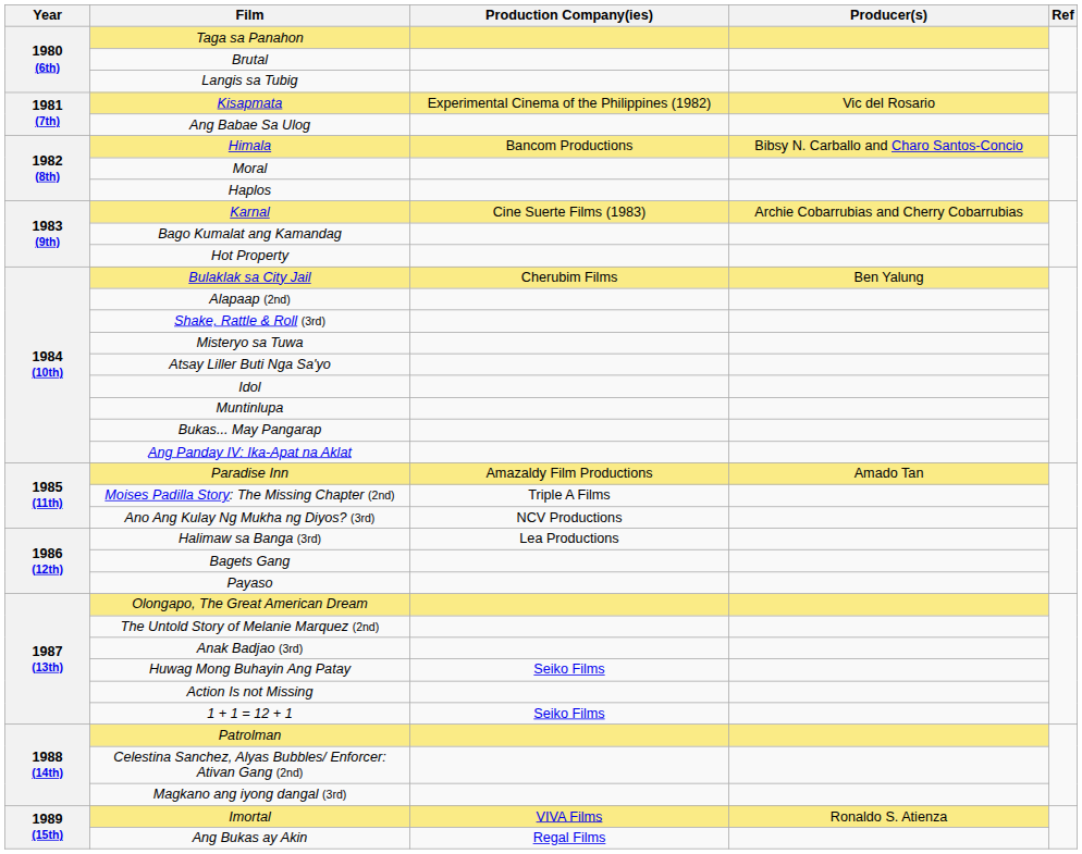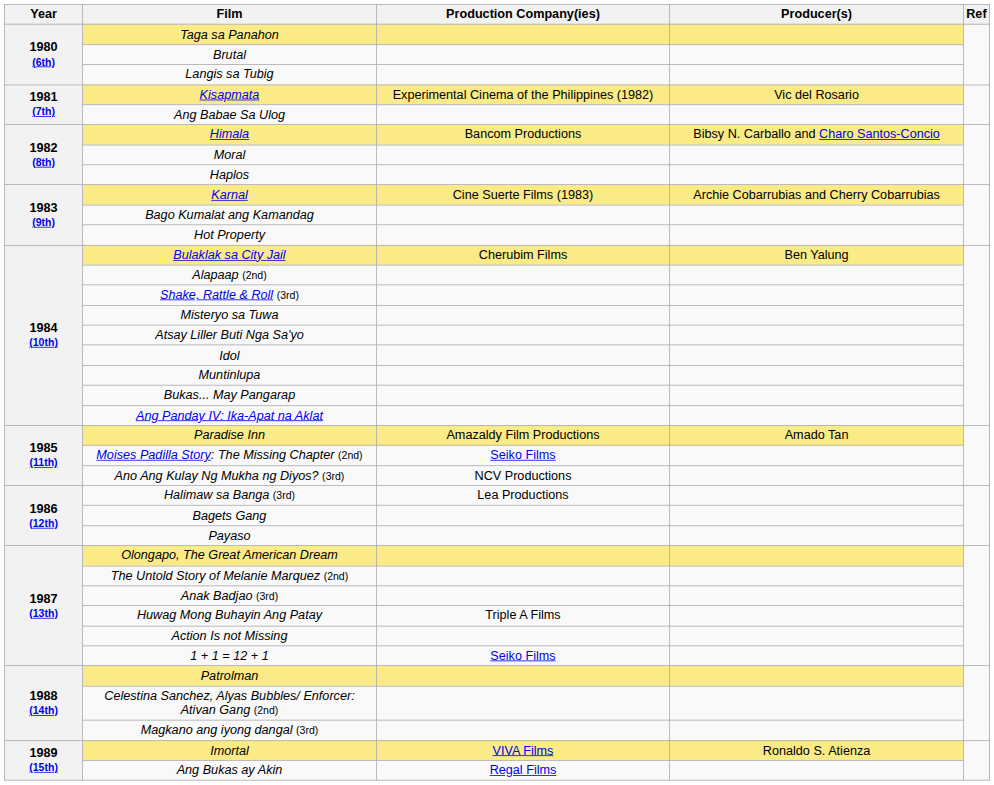 <table class="wikitable" rowspan="2" style="text-align:center">
 <tr style="background:#bebebe;">
 <th scope="col" style="width:8%;">Year</th>
 <th scope="col" style="width:30%;">Film</th>
 <th scope="col" style="width:30%;">Production Company(ies)</th>
 <th scope="col" style="width:30%;">Producer(s)</th>
 <th scope="col" style="width:2%;">Ref</th>
 </tr>
 <tr>
 <th scope="row" style="text-align:center" rowspan=3>1980 <br><small><a href='#'>(6th)</a> </small></th>
 <td style="background:#FAEB86"><em>Taga sa Panahon</em></td>
 <td style="background:#FAEB86"></td>
 <td style="background:#FAEB86"></td>
 <td rowspan="3"></td>
 </tr>
 <tr>
 <td><em>Brutal</em></td>
 <td></td>
 <td></td>
 </tr>
 <tr>
 <td><em>Langis sa Tubig</em></td>
 <td></td>
 <td></td>
 </tr>
 <tr>
 <th scope="row" style="text-align:center" rowspan="2">1981 <br><small><a href='#'>(7th)</a> </small></th>
 <td style="background:#FAEB86"><em><a href='#'>Kisapmata</a></em></td>
 <td style="background:#FAEB86">Experimental Cinema of the Philippines (1982)</td>
 <td style="background:#FAEB86">Vic del Rosario</td>
 <td rowspan="2"></td>
 </tr>
 <tr>
 <td><em>Ang Babae Sa Ulog</em></td>
 <td></td>
 <td></td>
 </tr>
 <tr>
 <th scope="row" style="text-align:center" rowspan="3">1982 <br><small><a href='#'>(8th)</a> </small></th>
 <td style="background:#FAEB86"><em><a href='#'>Himala</a></em></td>
 <td style="background:#FAEB86">Bancom Productions</td>
 <td style="background:#FAEB86">Bibsy N. Carballo and <a href='#'>Charo Santos-Concio</a></td>
 <td rowspan="3"></td>
 </tr>
 <tr>
 <td><em>Moral</em></td>
 <td></td>
 <td></td>
 </tr>
 <tr>
 <td><em>Haplos</em></td>
 <td></td>
 <td></td>
 </tr>
 <tr>
 <th scope="row" style="text-align:center" rowspan="3">1983 <br><small><a href='#'>(9th)</a> </small></th>
 <td style="background:#FAEB86"><em><a href='#'>Karnal</a></em></td>
 <td style="background:#FAEB86">Cine Suerte Films (1983)</td>
 <td style="background:#FAEB86">Archie Cobarrubias and Cherry Cobarrubias</td>
 <td rowspan="3"></td>
 </tr>
 <tr>
 <td><em>Bago Kumalat ang Kamandag</em></td>
 <td></td>
 <td></td>
 </tr>
 <tr>
 <td><em>Hot Property</em></td>
 <td></td>
 <td></td>
 </tr>
 <tr>
 <th scope="row" style="text-align:center" rowspan="9">1984 <br><small><a href='#'>(10th)</a> </small></th>
 <td style="background:#FAEB86"><em><a href='#'>Bulaklak sa City Jail</a></em></td>
 <td style="background:#FAEB86">Cherubim Films</td>
 <td style="background:#FAEB86">Ben Yalung</td>
 <td rowspan="9"></td>
 </tr>
 <tr>
 <td><em>Alapaap</em> <small>(2nd)</small></td>
 <td></td>
 <td></td>
 </tr>
 <tr>
 <td><em><a href='#'>Shake, Rattle & Roll</a></em> <small>(3rd)</small></td>
 <td></td>
 <td></td>
 </tr>
 <tr>
 <td><em>Misteryo sa Tuwa</em></td>
 <td></td>
 <td></td>
 </tr>
 <tr>
 <td><em>Atsay Liller Buti Nga Sa'yo</em></td>
 <td></td>
 <td></td>
 </tr>
 <tr>
 <td><em>Idol</em></td>
 <td></td>
 <td></td>
 </tr>
 <tr>
 <td><em>Muntinlupa</em></td>
 <td></td>
 <td></td>
 </tr>
 <tr>
 <td><em>Bukas... May Pangarap</em></td>
 <td></td>
 <td></td>
 </tr>
 <tr>
 <td><em><a href='#'>Ang Panday IV: Ika-Apat na Aklat</a></em></td>
 <td></td>
 <td></td>
 </tr>
 <tr>
 <th scope="row" style="text-align:center" rowspan="3">1985 <br><small><a href='#'>(11th)</a> </small></th>
 <td style="background:#FAEB86"><em>Paradise Inn</em></td>
 <td style="background:#FAEB86">Amazaldy Film Productions</td>
 <td style="background:#FAEB86">Amado Tan</td>
 <td rowspan="3"></td>
 </tr>
 <tr>
 <td><em><a href='#'>Moises Padilla Story</a>: The Missing Chapter</em> <small>(2nd)</small></td>
-<td>Triple A Films</td>
+<td><a href='#'>Seiko Films</a></td>
 <td></td>
 </tr>
 <tr>
 <td><em>Ano Ang Kulay Ng Mukha ng Diyos?</em> <small>(3rd)</small></td>
 <td>NCV Productions</td>
 <td></td>
 </tr>
 <tr>
 <th scope="row" style="text-align:center" rowspan=3>1986 <br><small><a href='#'>(12th)</a> </small></th>
 <td><em>Halimaw sa Banga</em> <small>(3rd)</small></td>
 <td>Lea Productions</td>
 <td></td>
 <td rowspan=3></td>
 </tr>
 <tr>
 <td><em>Bagets Gang</em></td>
 <td></td>
 <td></td>
 </tr>
 <tr>
 <td><em>Payaso</em></td>
 <td></td>
 <td></td>
 </tr>
 <tr>
 <th scope="row" style="text-align:center" rowspan=6>1987 <br><small><a href='#'>(13th)</a> </small></th>
 <td style="background:#FAEB86"><em>Olongapo, The Great American Dream</em></td>
 <td style="background:#FAEB86"></td>
 <td style="background:#FAEB86"></td>
 <td rowspan=6></td>
 </tr>
 <tr>
 <td><em>The Untold Story of Melanie Marquez</em> <small>(2nd)</small></td>
 <td></td>
 <td></td>
 </tr>
 <tr>
 <td><em>Anak Badjao</em> <small>(3rd)</small></td>
 <td></td>
 <td></td>
 </tr>
 <tr>
 <td><em>Huwag Mong Buhayin Ang Patay</em></td>
-<td><a href='#'>Seiko Films</a></td>
+<td>Triple A Films</td>
 <td></td>
 </tr>
 <tr>
 <td><em>Action Is not Missing</em></td>
 <td></td>
 <td></td>
 </tr>
 <tr>
 <td><em>1 + 1 = 12 + 1</em></td>
 <td><a href='#'>Seiko Films</a></td>
 <td></td>
 </tr>
 <tr>
 <th scope="row" style="text-align:center" rowspan=3>1988 <br><small><a href='#'>(14th)</a> </small></th>
 <td style="background:#FAEB86"><em>Patrolman</em></td>
 <td style="background:#FAEB86"></td>
 <td style="background:#FAEB86"></td>
 <td rowspan=3></td>
 </tr>
 <tr>
 <td><em>Celestina Sanchez, Alyas Bubbles/ Enforcer: Ativan Gang</em> <small>(2nd)</small></td>
 <td></td>
 <td></td>
 </tr>
 <tr>
 <td><em>Magkano ang iyong dangal</em> <small>(3rd)</small></td>
 <td></td>
 <td></td>
 </tr>
 <tr>
 <th scope="row" style="text-align:center" rowspan=2>1989 <br><small><a href='#'>(15th)</a> </small></th>
 <td style="background:#FAEB86"><em>Imortal</em></td>
 <td style="background:#FAEB86"><a href='#'>VIVA Films</a></td>
 <td style="background:#FAEB86">Ronaldo S. Atienza</td>
 <td rowspan=2></td>
 </tr>
 <tr>
 <td><em>Ang Bukas ay Akin</em></td>
 <td><a href='#'>Regal Films</a></td>
 <td></td>
 </tr>
 </table>
